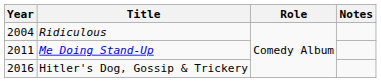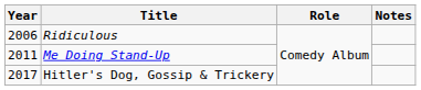 <table class="wikitable sortable">
 <tr>
 <th>Year</th>
 <th>Title</th>
 <th>Role</th>
 <th class="unsortable">Notes</th>
 </tr>
 <tr>
-<td>2004</td>
+<td>2006</td>
 <td><em>Ridiculous</em></td>
 <td rowspan="3">Comedy Album</td>
 <td></td>
 </tr>
 <tr>
 <td>2011</td>
 <td><em><a href='#'>Me Doing Stand-Up</a></em></td>
 <td></td>
 </tr>
 <tr>
-<td>2016</td>
+<td>2017</td>
 <td>Hitler's Dog, Gossip & Trickery</td>
 <td></td>
 </tr>
 </table>
